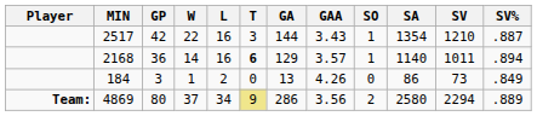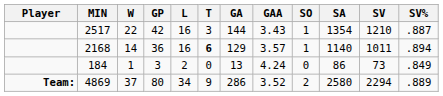 <table width="60%" class="wikitable sortable">
 <tr>
 <th bgcolor="#DDDDFF" width="10%">Player</th>
 <th width="3%" bgcolor="#DDDDFF" title="Minutes played">MIN</th>
+<th width="3%" bgcolor="#DDDDFF" title="Wins">W</th>
 <th width="3%" bgcolor="#DDDDFF" title="Games played in">GP</th>
-<th width="3%" bgcolor="#DDDDFF" title="Wins">W</th>
 <th width="3%" bgcolor="#DDDDFF"title="Losses">L</th>
 <th width="3%" bgcolor="#DDDDFF" title="Ties">T</th>
 <th width="3%" bgcolor="#DDDDFF" title="Goals against">GA</th>
 <th width="3%" bgcolor="#DDDDFF" title="Goals against average">GAA</th>
 <th width="3%" bgcolor="#DDDDFF"title="Shut-outs">SO</th>
 <th width="3%" bgcolor="#DDDDFF" title="Shots against">SA</th>
 <th width="3%" bgcolor="#DDDDFF" title="Shots saved">SV</th>
 <th width="3%" bgcolor="#DDDDFF" title="Save percentage">SV%</th>
 </tr>
 <tr align="center">
 <td align="right"></td>
 <td>2517</td>
+<td>22</td>
 <td>42</td>
-<td>22</td>
 <td>16</td>
 <td>3</td>
 <td>144</td>
 <td>3.43</td>
 <td>1</td>
 <td>1354</td>
 <td>1210</td>
 <td>.887</td>
 </tr>
 <tr align="center">
 <td align="right"></td>
 <td>2168</td>
+<td>14</td>
 <td>36</td>
-<td>14</td>
 <td>16</td>
 <td><strong>6</strong></td>
 <td>129</td>
 <td>3.57</td>
 <td>1</td>
 <td>1140</td>
 <td>1011</td>
 <td>.894</td>
 </tr>
 <tr align="center">
 <td align="right"></td>
 <td>184</td>
+<td>1</td>
 <td>3</td>
-<td>1</td>
 <td>2</td>
 <td>0</td>
 <td>13</td>
-<td>4.26</td>
+<td>4.24</td>
 <td>0</td>
 <td>86</td>
 <td>73</td>
 <td>.849</td>
 </tr>
 <tr align="center">
 <td align="right"><strong>Team:</strong></td>
 <td>4869</td>
+<td>37</td>
 <td>80</td>
-<td>37</td>
 <td>34</td>
-<td style="background: khaki;">9</td>
+<td>9</td>
 <td>286</td>
-<td>3.56</td>
+<td>3.52</td>
 <td>2</td>
 <td>2580</td>
 <td>2294</td>
 <td>.889</td>
 </tr>
 </table>
